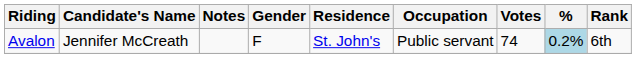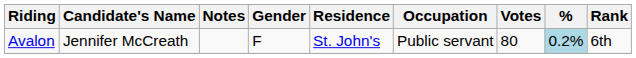 <table class="wikitable sortable">
 <tr>
 <th>Riding<br></th>
 <th>Candidate's Name</th>
 <th>Notes</th>
 <th>Gender</th>
 <th>Residence</th>
 <th>Occupation</th>
 <th>Votes</th>
 <th>%</th>
 <th>Rank</th>
 </tr>
 <tr>
 <td><a href='#'>Avalon</a></td>
 <td>Jennifer McCreath</td>
 <td></td>
 <td>F</td>
 <td><a href='#'>St. John's</a></td>
 <td>Public servant</td>
-<td>74</td>
+<td>80</td>
 <td style="background: lightblue;">0.2%</td>
 <td>6th</td>
 </tr>
 <tr>
 </tr>
 </table>
